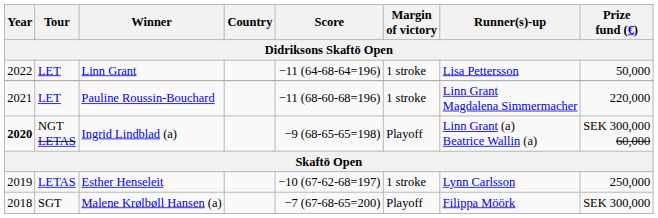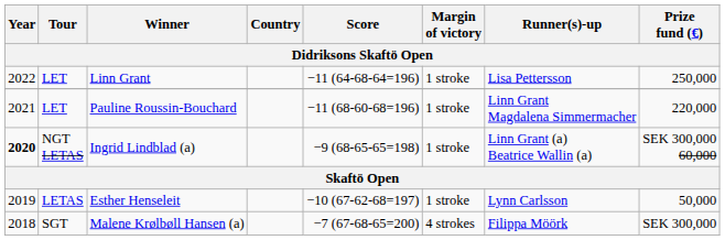 <table class=wikitable style="font-size:95%">
 <tr>
 <th>Year</th>
 <th>Tour</th>
 <th>Winner</th>
 <th>Country</th>
 <th>Score</th>
 <th>Margin<br>of victory</th>
 <th>Runner(s)-up</th>
 <th>Prize<br>fund (<a href='#'>€</a>)</th>
 </tr>
 <tr>
 <th colspan=9>Didriksons Skaftö Open</th>
 </tr>
 <tr>
 <td>2022</td>
 <td><a href='#'>LET</a></td>
 <td><a href='#'>Linn Grant</a></td>
 <td></td>
 <td align=right>−11 (64-68-64=196)</td>
 <td>1 stroke</td>
 <td> <a href='#'>Lisa Pettersson</a><br></td>
-<td align=right>50,000</td>
+<td align=right>250,000</td>
 </tr>
 <tr>
 </tr>
 <tr>
 <td>2021</td>
 <td><a href='#'>LET</a></td>
 <td><a href='#'>Pauline Roussin-Bouchard</a></td>
 <td></td>
 <td align=right>−11 (68-60-68=196)</td>
 <td>1 stroke</td>
 <td> <a href='#'>Linn Grant</a><br> <a href='#'>Magdalena Simmermacher </a></td>
 <td align=right>220,000</td>
 </tr>
 <tr>
 <td><strong>2020</strong></td>
 <td>NGT<br><s><a href='#'>LETAS</a></s></td>
 <td><a href='#'>Ingrid Lindblad</a> (a)</td>
 <td></td>
 <td align=right>−9 (68-65-65=198)</td>
-<td>Playoff</td>
+<td>1 stroke</td>
 <td> <a href='#'>Linn Grant</a> (a)<br> <a href='#'>Beatrice Wallin</a> (a)</td>
 <td align=right>SEK 300,000<br><s>60,000</s></td>
 </tr>
 <tr>
 <th colspan=9>Skaftö Open</th>
 </tr>
 <tr>
 <td>2019</td>
 <td><a href='#'>LETAS</a></td>
 <td><a href='#'>Esther Henseleit</a></td>
 <td></td>
 <td align=right>−10 (67-62-68=197)</td>
 <td>1 stroke</td>
 <td> <a href='#'>Lynn Carlsson</a></td>
-<td align=right>250,000</td>
+<td align=right>50,000</td>
 </tr>
 <tr>
 <td>2018</td>
 <td>SGT</td>
 <td><a href='#'>Malene Krølbøll Hansen</a> (a)</td>
 <td></td>
 <td align=right>−7 (67-68-65=200)</td>
-<td>Playoff</td>
+<td>4 strokes</td>
 <td> <a href='#'>Filippa Möörk</a></td>
 <td align=right>SEK 300,000</td>
 </tr>
 </table>
